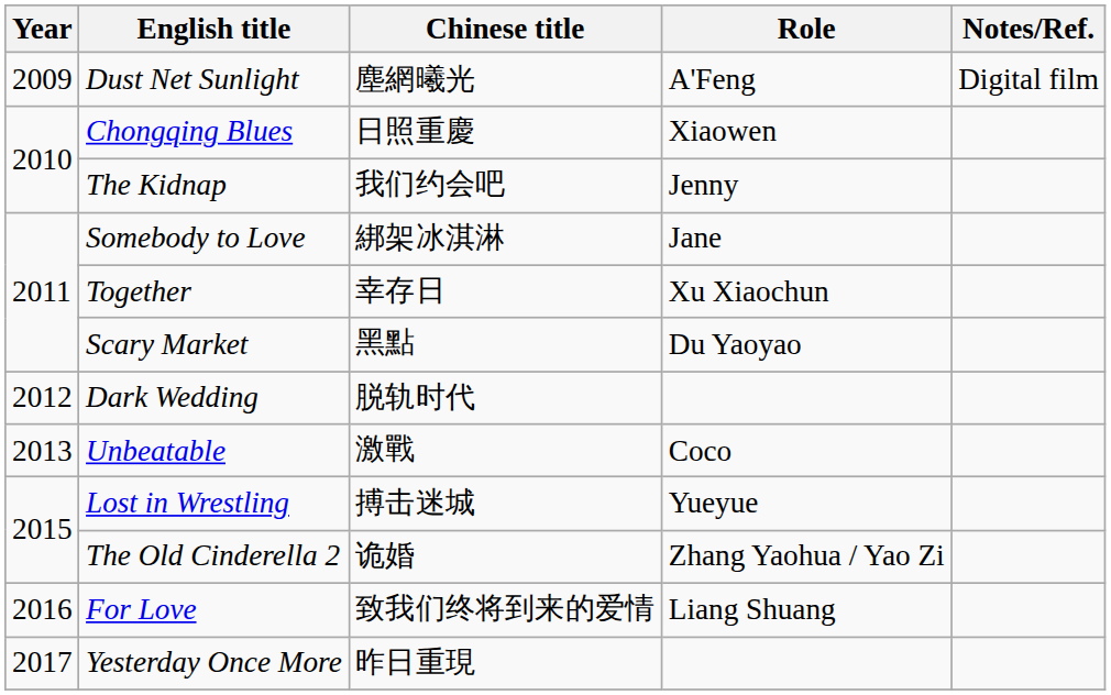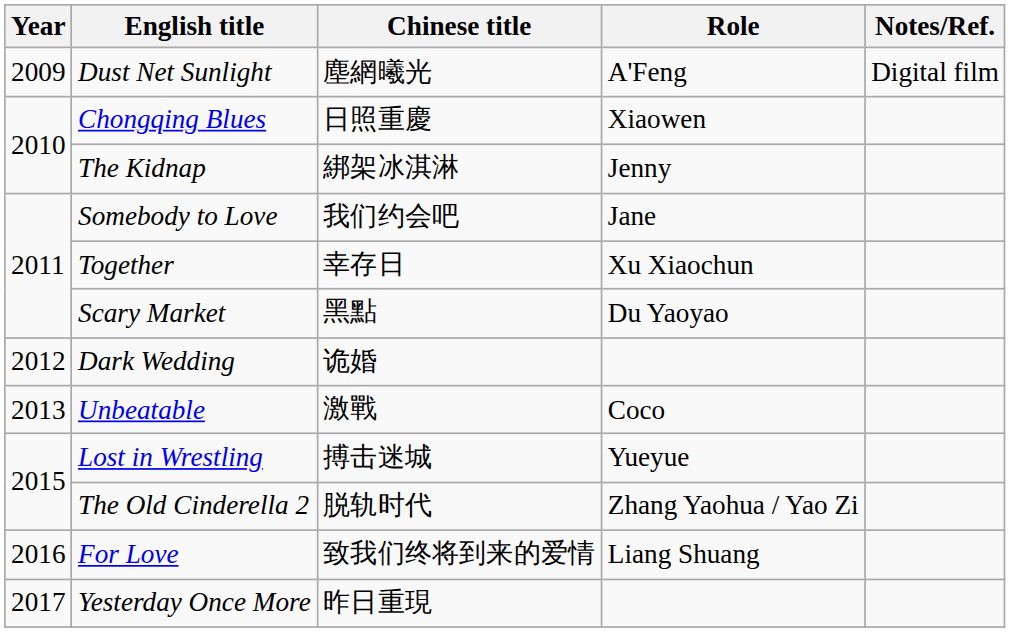 <table class="wikitable sortable">
 <tr>
 <th>Year</th>
 <th>English title</th>
 <th>Chinese title</th>
 <th>Role</th>
 <th class="unsortable">Notes/Ref.</th>
 </tr>
 <tr>
 <td>2009</td>
 <td><em>Dust Net Sunlight</em></td>
 <td>塵網曦光</td>
 <td>A'Feng</td>
 <td>Digital film</td>
 </tr>
 <tr>
 <td rowspan="2">2010</td>
 <td><em><a href='#'>Chongqing Blues</a></em></td>
 <td>日照重慶</td>
 <td>Xiaowen</td>
 <td></td>
 </tr>
 <tr>
 <td><em>The Kidnap</em></td>
-<td>我们约会吧</td>
+<td>綁架冰淇淋</td>
 <td>Jenny</td>
 <td></td>
 </tr>
 <tr>
 <td rowspan="3">2011</td>
 <td><em>Somebody to Love</em></td>
-<td>綁架冰淇淋</td>
+<td>我们约会吧</td>
 <td>Jane</td>
 <td></td>
 </tr>
 <tr>
 <td><em>Together</em></td>
 <td>幸存日</td>
 <td>Xu Xiaochun</td>
 <td></td>
 </tr>
 <tr>
 <td><em>Scary Market</em></td>
 <td>黑點</td>
 <td>Du Yaoyao</td>
 <td></td>
 </tr>
 <tr>
 <td>2012</td>
 <td><em>Dark Wedding</em></td>
-<td>脱轨时代</td>
+<td>诡婚</td>
 <td></td>
 <td></td>
 </tr>
 <tr>
 <td>2013</td>
 <td><em><a href='#'>Unbeatable</a></em></td>
 <td>激戰</td>
 <td>Coco</td>
 <td></td>
 </tr>
 <tr>
 <td rowspan="2">2015</td>
 <td><em><a href='#'>Lost in Wrestling</a></em></td>
 <td>搏击迷城</td>
 <td>Yueyue</td>
 <td></td>
 </tr>
 <tr>
 <td><em>The Old Cinderella 2</em></td>
-<td>诡婚</td>
+<td>脱轨时代</td>
 <td>Zhang Yaohua / Yao Zi</td>
 <td></td>
 </tr>
 <tr>
 <td>2016</td>
 <td><em><a href='#'>For Love</a></em></td>
 <td>致我们终将到来的爱情</td>
 <td>Liang Shuang</td>
 <td></td>
 </tr>
 <tr>
 <td>2017</td>
 <td><em>Yesterday Once More</em></td>
 <td>昨日重現</td>
 <td></td>
 <td></td>
 </tr>
 </table>
